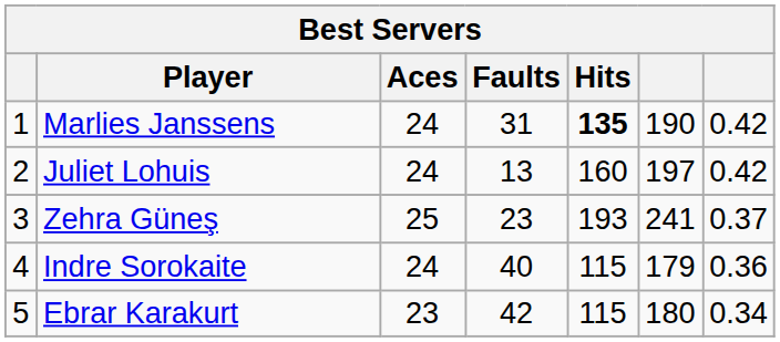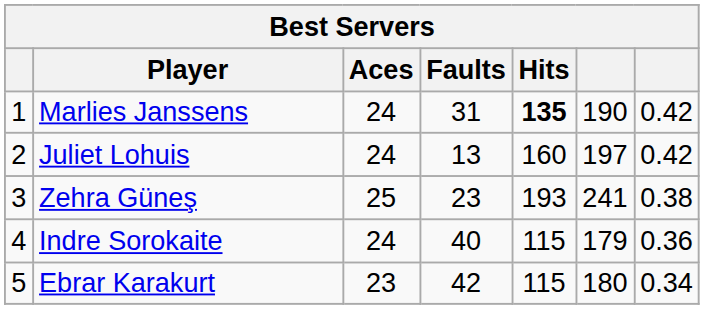 <table class="wikitable sortable" style=font-size:90%>
 <tr>
 <th colspan=7>Best Servers</th>
 </tr>
 <tr>
 <th></th>
 <th width=158>Player</th>
 <th width=20>Aces</th>
 <th width=20>Faults</th>
 <th width=20>Hits</th>
 <th width=20></th>
 <th width=20></th>
 </tr>
 <tr>
 <td>1</td>
 <td> <a href='#'>Marlies Janssens</a></td>
 <td align=center>24</td>
 <td align=center>31</td>
 <td align=center><strong>135</strong></td>
 <td align=center>190</td>
 <td align=center>0.42</td>
 </tr>
 <tr>
 <td>2</td>
 <td> <a href='#'>Juliet Lohuis</a></td>
 <td align=center>24</td>
 <td align=center>13</td>
 <td align=center>160</td>
 <td align=center>197</td>
 <td align=center>0.42</td>
 </tr>
 <tr>
 <td>3</td>
 <td> <a href='#'>Zehra Güneş</a></td>
 <td align=center>25</td>
 <td align=center>23</td>
 <td align=center>193</td>
 <td align=center>241</td>
-<td align=center>0.37</td>
+<td align=center>0.38</td>
 </tr>
 <tr>
 <td>4</td>
 <td> <a href='#'>Indre Sorokaite</a></td>
 <td align=center>24</td>
 <td align=center>40</td>
 <td align=center>115</td>
 <td align=center>179</td>
 <td align=center>0.36</td>
 </tr>
 <tr>
 <td>5</td>
 <td> <a href='#'>Ebrar Karakurt</a></td>
 <td align=center>23</td>
 <td align=center>42</td>
 <td align=center>115</td>
 <td align=center>180</td>
 <td align=center>0.34</td>
 </tr>
 </table>
